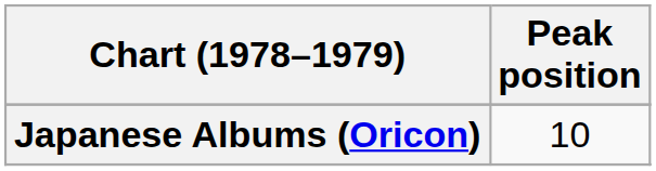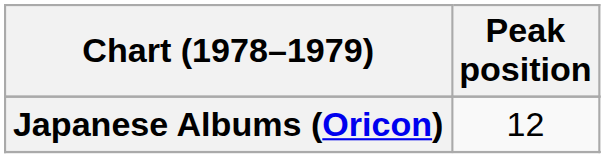 <table class="wikitable sortable plainrowheaders" style="text-align:center">
 <tr>
 <th scope="col">Chart (1978–1979)</th>
 <th scope="col">Peak<br>position</th>
 </tr>
 <tr>
 </tr>
 <tr>
 </tr>
 <tr>
 <th scope="row">Japanese Albums (<a href='#'>Oricon</a>)</th>
-<td align="center">10</td>
+<td align="center">12</td>
 </tr>
 <tr>
 </tr>
 <tr>
 </tr>
 <tr>
 </tr>
 <tr>
 </tr>
 </table>
